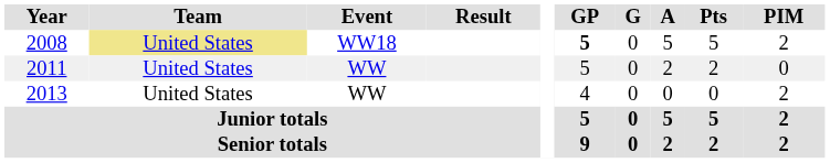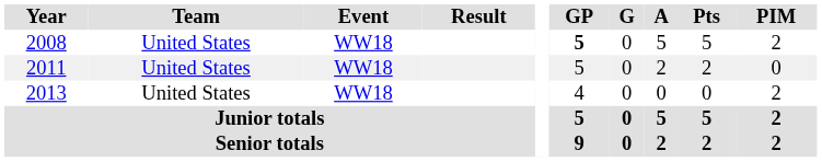 <table border="0" cellpadding="1" cellspacing="0" style="text-align:center; width:40em">
 <tr ALIGN="centre" bgcolor="#e0e0e0">
 <th>Year</th>
 <th>Team</th>
 <th>Event</th>
 <th>Result</th>
 <th rowspan="86" bgcolor="#ffffff"> </th>
 <th>GP</th>
 <th>G</th>
 <th>A</th>
 <th>Pts</th>
 <th>PIM</th>
 </tr>
 <tr>
 <td><a href='#'>2008</a></td>
-<td style="background: khaki;"><a href='#'>United States</a></td>
+<td><a href='#'>United States</a></td>
 <td><a href='#'>WW18</a></td>
 <td></td>
 <td><strong>5</strong></td>
 <td>0</td>
 <td>5</td>
 <td>5</td>
 <td>2</td>
 </tr>
 <tr bgcolor="#f0f0f0">
 <td><a href='#'>2011</a></td>
 <td><a href='#'>United States</a></td>
-<td><a href='#'>WW</a></td>
+<td><a href='#'>WW18</a></td>
 <td></td>
 <td>5</td>
 <td>0</td>
 <td>2</td>
 <td>2</td>
 <td>0</td>
 </tr>
 <tr>
 <td><a href='#'>2013</a></td>
 <td>United States</td>
-<td>WW</td>
+<td><a href='#'>WW18</a></td>
 <td></td>
 <td>4</td>
 <td>0</td>
 <td>0</td>
 <td>0</td>
 <td>2</td>
 </tr>
 <tr ALIGN="centre" bgcolor="#e0e0e0">
 <th colspan=4>Junior totals</th>
 <th>5</th>
 <th>0</th>
 <th>5</th>
 <th>5</th>
 <th>2</th>
 </tr>
 <tr ALIGN="centre" bgcolor="#e0e0e0">
 <th colspan=4>Senior totals</th>
 <th>9</th>
 <th>0</th>
 <th>2</th>
 <th>2</th>
 <th>2</th>
 </tr>
 </table>
